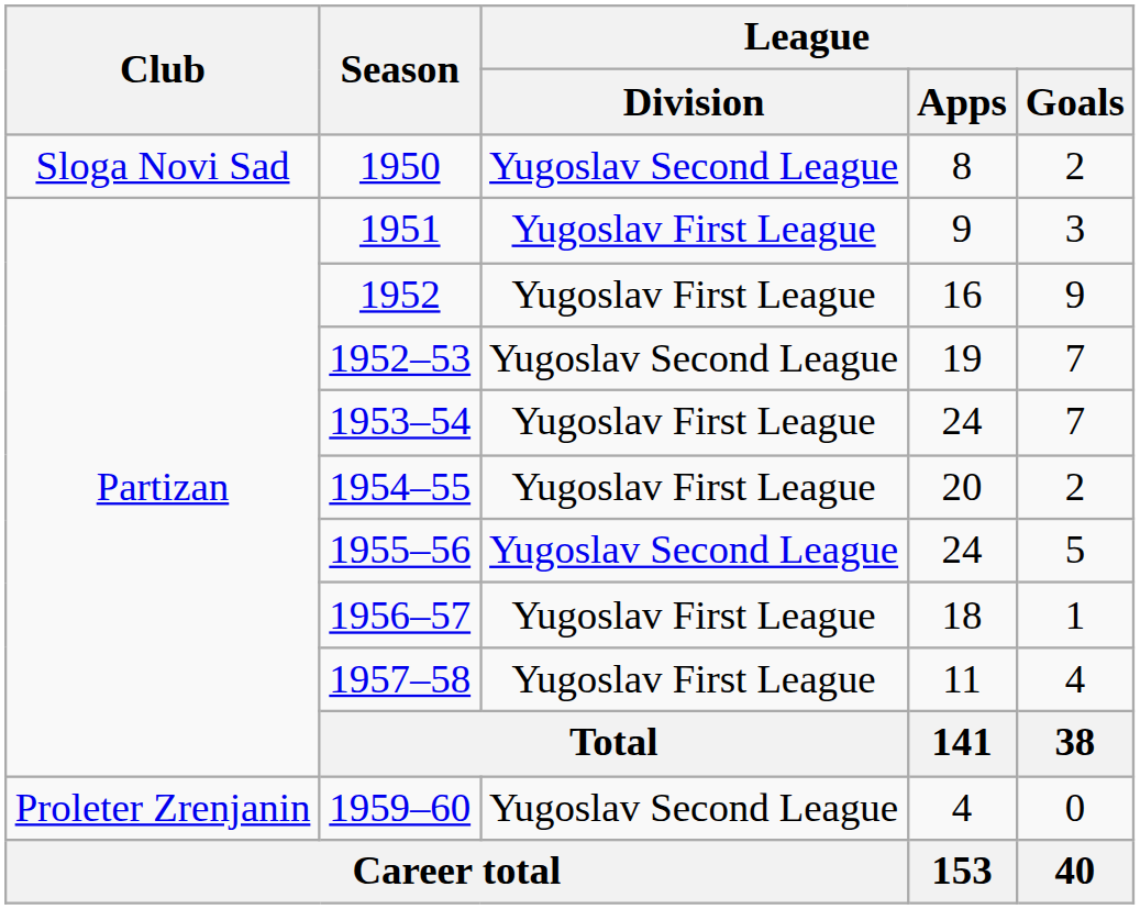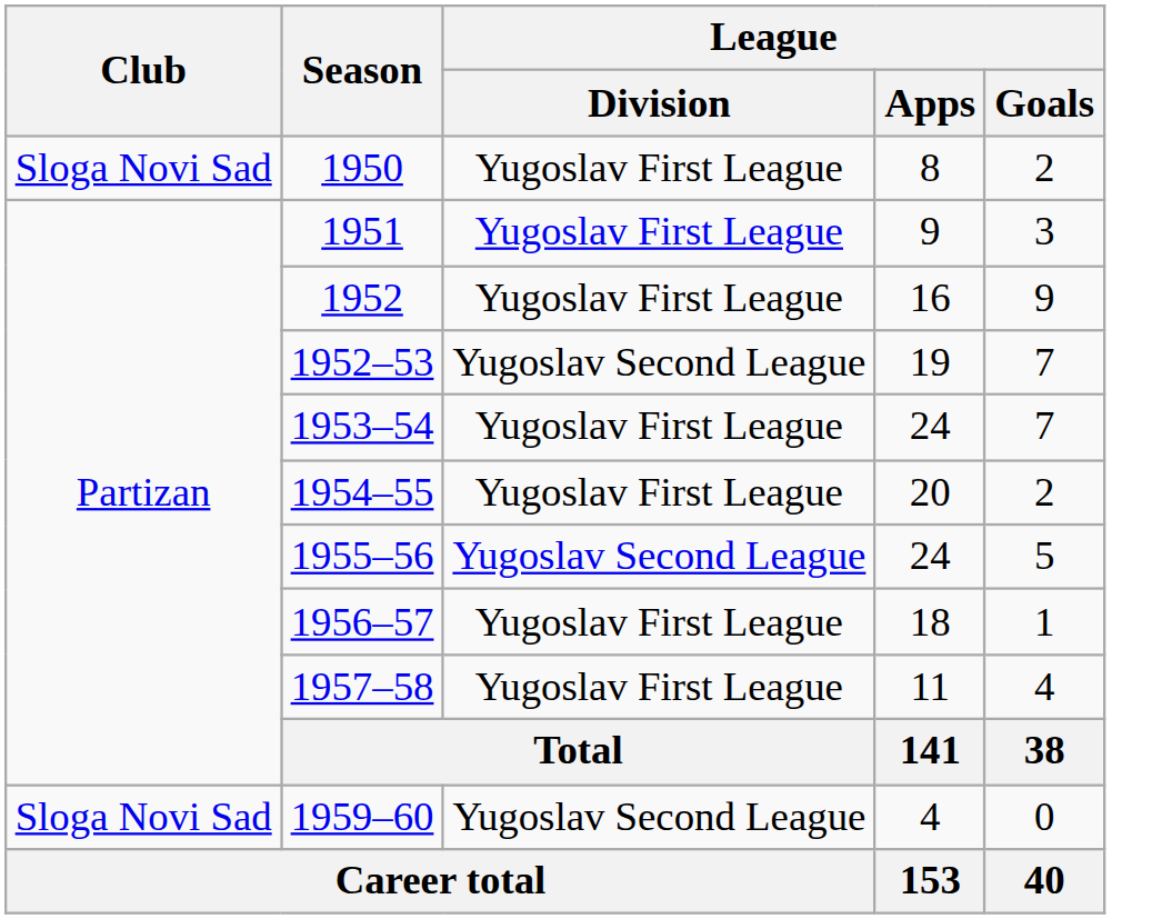 <table class="wikitable" style="text-align:center">
 <tr>
 <th rowspan="2">Club</th>
 <th rowspan="2">Season</th>
 <th colspan="3">League</th>
 </tr>
 <tr>
 <th>Division</th>
 <th>Apps</th>
 <th>Goals</th>
 </tr>
 <tr>
 <td><a href='#'>Sloga Novi Sad</a></td>
 <td><a href='#'>1950</a></td>
-<td><a href='#'>Yugoslav Second League</a></td>
+<td>Yugoslav First League</td>
 <td>8</td>
 <td>2</td>
 </tr>
 <tr>
 <td rowspan="9"><a href='#'>Partizan</a></td>
 <td><a href='#'>1951</a></td>
 <td><a href='#'>Yugoslav First League</a></td>
 <td>9</td>
 <td>3</td>
 </tr>
 <tr>
 <td><a href='#'>1952</a></td>
 <td>Yugoslav First League</td>
 <td>16</td>
 <td>9</td>
 </tr>
 <tr>
 <td><a href='#'>1952–53</a></td>
 <td>Yugoslav Second League</td>
 <td>19</td>
 <td>7</td>
 </tr>
 <tr>
 <td><a href='#'>1953–54</a></td>
 <td>Yugoslav First League</td>
 <td>24</td>
 <td>7</td>
 </tr>
 <tr>
 <td><a href='#'>1954–55</a></td>
 <td>Yugoslav First League</td>
 <td>20</td>
 <td>2</td>
 </tr>
 <tr>
 <td><a href='#'>1955–56</a></td>
 <td><a href='#'>Yugoslav Second League</a></td>
 <td>24</td>
 <td>5</td>
 </tr>
 <tr>
 <td><a href='#'>1956–57</a></td>
 <td>Yugoslav First League</td>
 <td>18</td>
 <td>1</td>
 </tr>
 <tr>
 <td><a href='#'>1957–58</a></td>
 <td>Yugoslav First League</td>
 <td>11</td>
 <td>4</td>
 </tr>
 <tr>
 <th colspan="2">Total</th>
 <th>141</th>
 <th>38</th>
 </tr>
 <tr>
-<td><a href='#'>Proleter Zrenjanin</a></td>
+<td><a href='#'>Sloga Novi Sad</a></td>
 <td><a href='#'>1959–60</a></td>
 <td>Yugoslav Second League</td>
 <td>4</td>
 <td>0</td>
 </tr>
 <tr>
 <th colspan="3">Career total</th>
 <th>153</th>
 <th>40</th>
 </tr>
 </table>
